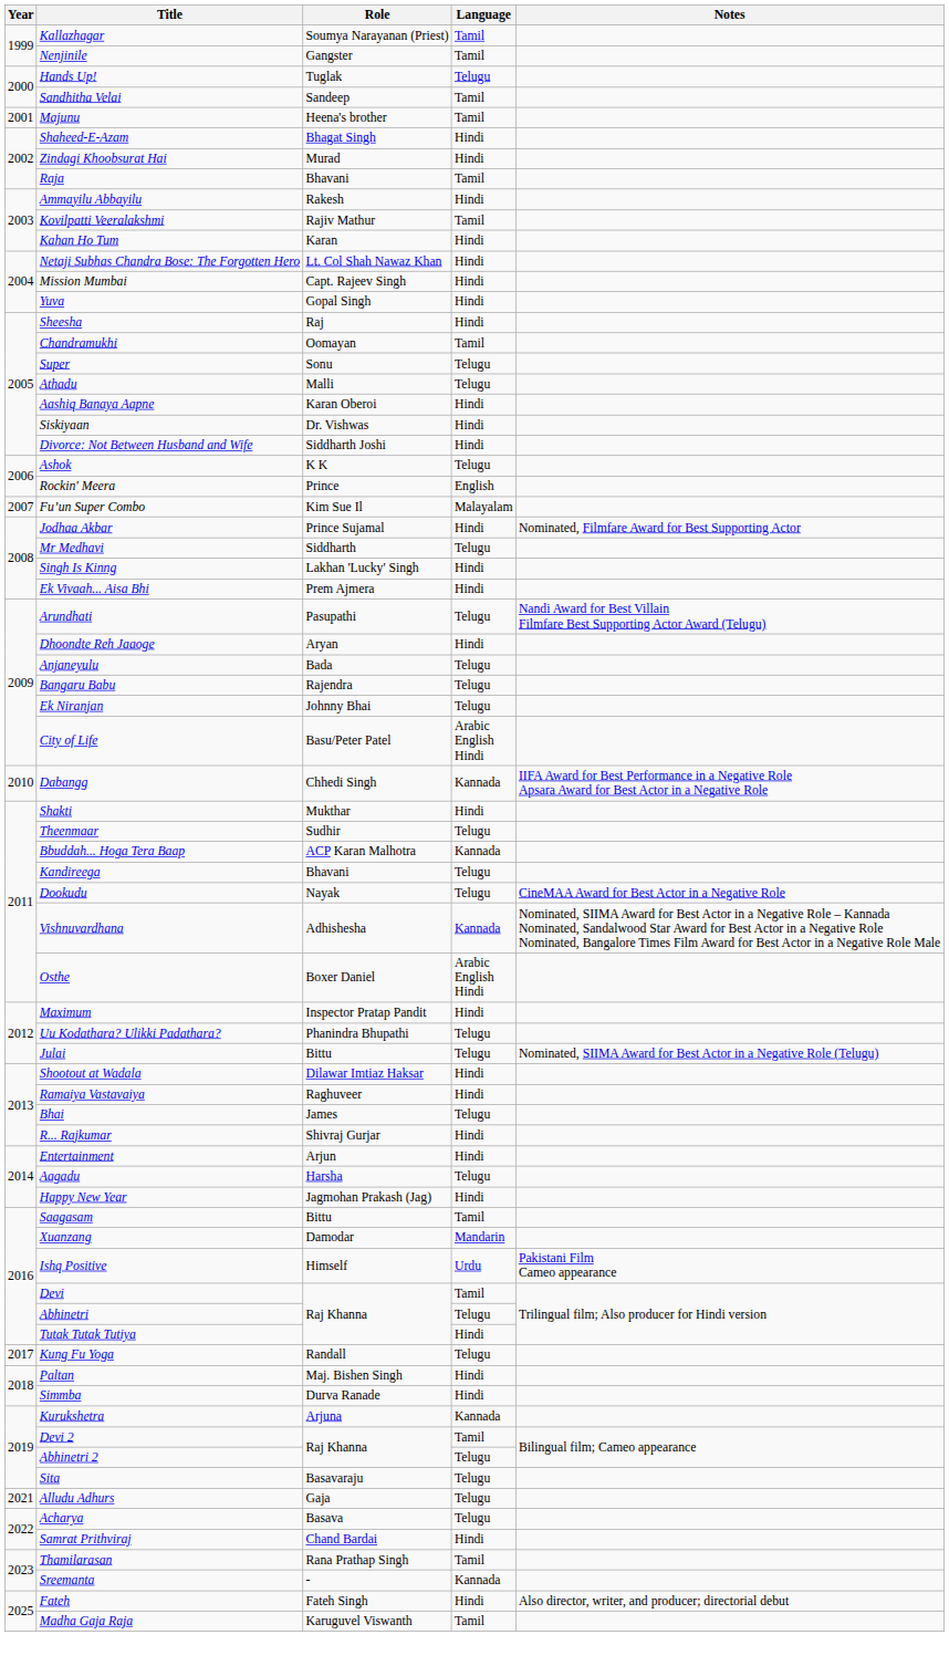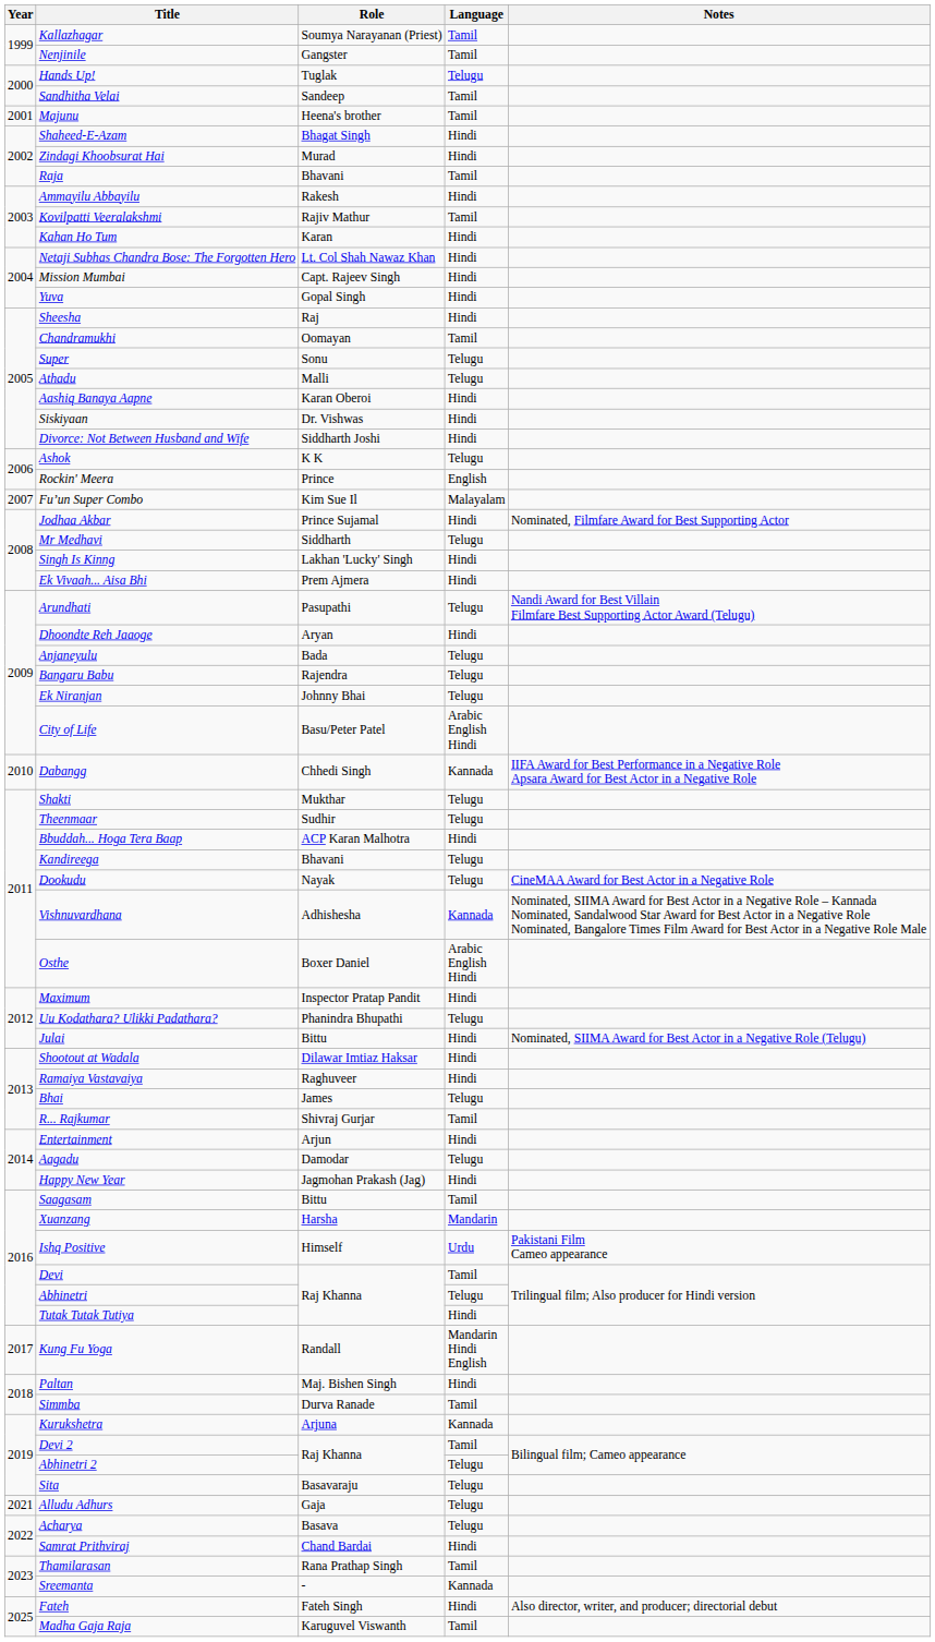 <table class="wikitable plainrowheaders sortable">
 <tr>
 <th scope="col">Year</th>
 <th scope="col">Title</th>
 <th scope="col">Role</th>
 <th scope="col">Language</th>
 <th scope="col" class="unsortable">Notes</th>
 </tr>
 <tr>
 <td rowspan="2">1999</td>
 <td><em><a href='#'>Kallazhagar</a></em></td>
 <td>Soumya Narayanan (Priest)</td>
 <td><a href='#'>Tamil</a></td>
 <td></td>
 </tr>
 <tr>
 <td><em><a href='#'>Nenjinile</a></em></td>
 <td>Gangster</td>
 <td>Tamil</td>
 <td></td>
 </tr>
 <tr>
 <td rowspan="2">2000</td>
 <td><em><a href='#'>Hands Up!</a></em></td>
 <td>Tuglak</td>
 <td><a href='#'>Telugu</a></td>
 <td></td>
 </tr>
 <tr>
 <td><em><a href='#'>Sandhitha Velai</a></em></td>
 <td>Sandeep</td>
 <td>Tamil</td>
 <td></td>
 </tr>
 <tr>
 <td>2001</td>
 <td><em><a href='#'>Majunu</a></em></td>
 <td>Heena's brother</td>
 <td>Tamil</td>
 <td></td>
 </tr>
 <tr>
 <td rowspan="3">2002</td>
 <td><em><a href='#'>Shaheed-E-Azam</a></em></td>
 <td><a href='#'>Bhagat Singh</a></td>
 <td>Hindi</td>
 <td></td>
 </tr>
 <tr>
 <td><em><a href='#'>Zindagi Khoobsurat Hai</a></em></td>
 <td>Murad</td>
 <td>Hindi</td>
 <td></td>
 </tr>
 <tr>
 <td><em><a href='#'>Raja</a></em></td>
 <td>Bhavani</td>
 <td>Tamil</td>
 <td></td>
 </tr>
 <tr>
 <td rowspan="3">2003</td>
 <td><em><a href='#'>Ammayilu Abbayilu</a></em></td>
 <td>Rakesh</td>
 <td>Hindi</td>
 <td></td>
 </tr>
 <tr>
 <td><em><a href='#'>Kovilpatti Veeralakshmi</a></em></td>
 <td>Rajiv Mathur</td>
 <td>Tamil</td>
 <td></td>
 </tr>
 <tr>
 <td><em><a href='#'>Kahan Ho Tum</a></em></td>
 <td>Karan</td>
 <td>Hindi</td>
 <td></td>
 </tr>
 <tr>
 <td rowspan="3">2004</td>
 <td><em><a href='#'>Netaji Subhas Chandra Bose: The Forgotten Hero</a></em></td>
 <td><a href='#'>Lt. Col Shah Nawaz Khan</a></td>
 <td>Hindi</td>
 <td></td>
 </tr>
 <tr>
 <td><em>Mission Mumbai</em></td>
 <td>Capt. Rajeev Singh</td>
 <td>Hindi</td>
 <td></td>
 </tr>
 <tr>
 <td><em><a href='#'>Yuva</a></em></td>
 <td>Gopal Singh</td>
 <td>Hindi</td>
 <td></td>
 </tr>
 <tr>
 <td rowspan="7">2005</td>
 <td><em><a href='#'>Sheesha</a></em></td>
 <td>Raj</td>
 <td>Hindi</td>
 <td></td>
 </tr>
 <tr>
 <td><em><a href='#'>Chandramukhi</a></em></td>
 <td>Oomayan</td>
 <td>Tamil</td>
 <td></td>
 </tr>
 <tr>
 <td><em><a href='#'>Super</a></em></td>
 <td>Sonu</td>
 <td>Telugu</td>
 <td></td>
 </tr>
 <tr>
 <td><em><a href='#'>Athadu</a></em></td>
 <td>Malli</td>
 <td>Telugu</td>
 <td></td>
 </tr>
 <tr>
 <td><em><a href='#'>Aashiq Banaya Aapne</a></em></td>
 <td>Karan Oberoi</td>
 <td>Hindi</td>
 <td></td>
 </tr>
 <tr>
 <td><em>Siskiyaan</em></td>
 <td>Dr. Vishwas</td>
 <td>Hindi</td>
 <td></td>
 </tr>
 <tr>
 <td><em><a href='#'>Divorce: Not Between Husband and Wife</a></em></td>
 <td>Siddharth Joshi</td>
 <td>Hindi</td>
 <td></td>
 </tr>
 <tr>
 <td rowspan="2">2006</td>
 <td><em><a href='#'>Ashok</a></em></td>
 <td>K K</td>
 <td>Telugu</td>
 <td></td>
 </tr>
 <tr>
 <td><em>Rockin' Meera</em></td>
 <td>Prince</td>
 <td>English</td>
 <td></td>
 </tr>
 <tr>
 <td>2007</td>
 <td><em>Fu’un Super Combo</em></td>
 <td>Kim Sue Il</td>
 <td>Malayalam</td>
 <td></td>
 </tr>
 <tr>
 <td rowspan="4">2008</td>
 <td><em><a href='#'>Jodhaa Akbar</a></em></td>
 <td>Prince Sujamal</td>
 <td>Hindi</td>
 <td>Nominated, <a href='#'>Filmfare Award for Best Supporting Actor</a></td>
 </tr>
 <tr>
 <td><em><a href='#'>Mr Medhavi</a></em></td>
 <td>Siddharth</td>
 <td>Telugu</td>
 <td></td>
 </tr>
 <tr>
 <td><em><a href='#'>Singh Is Kinng</a></em></td>
 <td>Lakhan 'Lucky' Singh</td>
 <td>Hindi</td>
 <td></td>
 </tr>
 <tr>
 <td><em><a href='#'>Ek Vivaah... Aisa Bhi</a></em></td>
 <td>Prem Ajmera</td>
 <td>Hindi</td>
 <td></td>
 </tr>
 <tr>
 <td rowspan="6">2009</td>
 <td><em><a href='#'>Arundhati</a></em></td>
 <td>Pasupathi</td>
 <td>Telugu</td>
 <td><a href='#'>Nandi Award for Best Villain</a><br><a href='#'>Filmfare Best Supporting Actor Award (Telugu)</a></td>
 </tr>
 <tr>
 <td><em><a href='#'>Dhoondte Reh Jaaoge</a></em></td>
 <td>Aryan</td>
 <td>Hindi</td>
 <td></td>
 </tr>
 <tr>
 <td><em><a href='#'>Anjaneyulu</a></em></td>
 <td>Bada</td>
 <td>Telugu</td>
 <td></td>
 </tr>
 <tr>
 <td><em><a href='#'>Bangaru Babu</a></em></td>
 <td>Rajendra</td>
 <td>Telugu</td>
 <td></td>
 </tr>
 <tr>
 <td><em><a href='#'>Ek Niranjan</a></em></td>
 <td>Johnny Bhai</td>
 <td>Telugu</td>
 <td></td>
 </tr>
 <tr>
 <td><em><a href='#'>City of Life</a></em></td>
 <td>Basu/Peter Patel</td>
 <td>Arabic<br>English<br>Hindi</td>
 <td></td>
 </tr>
 <tr>
 <td>2010</td>
 <td><em><a href='#'>Dabangg</a></em></td>
 <td>Chhedi Singh</td>
 <td>Kannada</td>
 <td><a href='#'>IIFA Award for Best Performance in a Negative Role</a><br><a href='#'>Apsara Award for Best Actor in a Negative Role</a></td>
 </tr>
 <tr>
 <td rowspan="7">2011</td>
 <td><em><a href='#'>Shakti</a></em></td>
 <td>Mukthar</td>
-<td>Hindi</td>
+<td>Telugu</td>
 <td></td>
 </tr>
 <tr>
 <td><em><a href='#'>Theenmaar</a></em></td>
 <td>Sudhir</td>
 <td>Telugu</td>
 <td></td>
 </tr>
 <tr>
 <td><em><a href='#'>Bbuddah... Hoga Tera Baap</a></em></td>
 <td><a href='#'>ACP</a> Karan Malhotra</td>
-<td>Kannada</td>
+<td>Hindi</td>
 <td></td>
 </tr>
 <tr>
 <td><em><a href='#'>Kandireega</a></em></td>
 <td>Bhavani</td>
 <td>Telugu</td>
 <td></td>
 </tr>
 <tr>
 <td><em><a href='#'>Dookudu</a></em></td>
 <td>Nayak</td>
 <td>Telugu</td>
 <td><a href='#'>CineMAA Award for Best Actor in a Negative Role</a></td>
 </tr>
 <tr>
 <td><em><a href='#'>Vishnuvardhana</a></em></td>
 <td>Adhishesha</td>
 <td><a href='#'>Kannada</a></td>
 <td>Nominated, SIIMA Award for Best Actor in a Negative Role – Kannada<br>Nominated, Sandalwood Star Award for Best Actor in a Negative Role<br>Nominated, Bangalore Times Film Award for Best Actor in a Negative Role Male</td>
 </tr>
 <tr>
 <td><em><a href='#'>Osthe</a></em></td>
 <td>Boxer Daniel</td>
 <td>Arabic<br>English<br>Hindi</td>
 <td></td>
 </tr>
 <tr>
 <td rowspan="3">2012</td>
 <td><em><a href='#'>Maximum</a></em></td>
 <td>Inspector Pratap Pandit</td>
 <td>Hindi</td>
 <td></td>
 </tr>
 <tr>
 <td><em><a href='#'>Uu Kodathara? Ulikki Padathara?</a></em></td>
 <td>Phanindra Bhupathi</td>
 <td>Telugu</td>
 <td></td>
 </tr>
 <tr>
 <td><em><a href='#'>Julai</a></em></td>
 <td>Bittu</td>
-<td>Telugu</td>
+<td>Hindi</td>
 <td>Nominated, <a href='#'>SIIMA Award for Best Actor in a Negative Role (Telugu)</a></td>
 </tr>
 <tr>
 <td rowspan="4">2013</td>
 <td><em><a href='#'>Shootout at Wadala</a></em></td>
 <td><a href='#'>Dilawar Imtiaz Haksar</a></td>
 <td>Hindi</td>
 <td></td>
 </tr>
 <tr>
 <td><em><a href='#'>Ramaiya Vastavaiya</a></em></td>
 <td>Raghuveer</td>
 <td>Hindi</td>
 <td></td>
 </tr>
 <tr>
 <td><em><a href='#'>Bhai</a></em></td>
 <td>James</td>
 <td>Telugu</td>
 <td></td>
 </tr>
 <tr>
 <td><em><a href='#'>R... Rajkumar</a></em></td>
 <td>Shivraj Gurjar</td>
-<td>Hindi</td>
+<td>Tamil</td>
 <td></td>
 </tr>
 <tr>
 <td rowspan="3">2014</td>
 <td><em><a href='#'>Entertainment</a></em></td>
 <td>Arjun</td>
 <td>Hindi</td>
 <td></td>
 </tr>
 <tr>
 <td><em><a href='#'>Aagadu</a></em></td>
-<td><a href='#'>Harsha</a></td>
+<td>Damodar</td>
 <td>Telugu</td>
 <td></td>
 </tr>
 <tr>
 <td><em><a href='#'>Happy New Year</a></em></td>
 <td>Jagmohan Prakash (Jag)</td>
 <td>Hindi</td>
 <td></td>
 </tr>
 <tr>
 <td rowspan="6">2016</td>
 <td><em><a href='#'>Saagasam</a></em></td>
 <td>Bittu</td>
 <td>Tamil</td>
 <td></td>
 </tr>
 <tr>
 <td><em><a href='#'>Xuanzang</a></em></td>
-<td>Damodar</td>
+<td><a href='#'>Harsha</a></td>
 <td><a href='#'>Mandarin</a></td>
 <td></td>
 </tr>
 <tr>
 <td><em><a href='#'>Ishq Positive</a></em></td>
 <td>Himself</td>
 <td><a href='#'>Urdu</a></td>
 <td><a href='#'>Pakistani Film</a><br>Cameo appearance</td>
 </tr>
 <tr>
 <td><em><a href='#'>Devi</a></em></td>
 <td rowspan="3">Raj Khanna</td>
 <td>Tamil</td>
 <td rowspan="3">Trilingual film; Also producer for Hindi version</td>
 </tr>
 <tr>
 <td><em><a href='#'>Abhinetri</a></em></td>
 <td>Telugu</td>
 </tr>
 <tr>
 <td><em><a href='#'>Tutak Tutak Tutiya</a></em></td>
 <td>Hindi</td>
 </tr>
 <tr>
 <td>2017</td>
 <td><em><a href='#'>Kung Fu Yoga</a></em></td>
 <td>Randall</td>
-<td>Telugu</td>
+<td>Mandarin<br>Hindi<br>English</td>
 <td></td>
 </tr>
 <tr>
 <td rowspan="2">2018</td>
 <td><em><a href='#'>Paltan</a></em></td>
 <td>Maj. Bishen Singh</td>
 <td>Hindi</td>
 <td></td>
 </tr>
 <tr>
 <td><em><a href='#'>Simmba</a></em></td>
 <td>Durva Ranade</td>
-<td>Hindi</td>
+<td>Tamil</td>
 <td></td>
 </tr>
 <tr>
 <td rowspan="4">2019</td>
 <td><em><a href='#'>Kurukshetra</a></em></td>
 <td><a href='#'>Arjuna</a></td>
 <td>Kannada</td>
 <td></td>
 </tr>
 <tr>
 <td><em><a href='#'>Devi 2</a></em></td>
 <td rowspan="2">Raj Khanna</td>
 <td>Tamil</td>
 <td rowspan="2">Bilingual film; Cameo appearance</td>
 </tr>
 <tr>
 <td><em><a href='#'>Abhinetri 2</a></em></td>
 <td>Telugu</td>
 </tr>
 <tr>
 <td><em><a href='#'>Sita</a></em></td>
 <td>Basavaraju</td>
 <td>Telugu</td>
 <td></td>
 </tr>
 <tr>
 <td rowspan="1">2021</td>
 <td><em><a href='#'>Alludu Adhurs</a></em></td>
 <td>Gaja</td>
 <td>Telugu</td>
 <td></td>
 </tr>
 <tr>
 <td rowspan="2">2022</td>
 <td><em><a href='#'>Acharya</a></em></td>
 <td>Basava</td>
 <td>Telugu</td>
 <td></td>
 </tr>
 <tr>
 <td><em><a href='#'>Samrat Prithviraj</a></em></td>
 <td><a href='#'>Chand Bardai</a></td>
 <td>Hindi</td>
 <td></td>
 </tr>
 <tr>
 <td rowspan="2">2023</td>
 <td><em><a href='#'>Thamilarasan</a></em></td>
 <td>Rana Prathap Singh</td>
 <td>Tamil</td>
 <td></td>
 </tr>
 <tr>
 <td><em><a href='#'>Sreemanta</a></em></td>
 <td>-</td>
 <td>Kannada</td>
 <td></td>
 </tr>
 <tr>
 <td rowspan="2">2025</td>
 <td><em><a href='#'>Fateh</a></em></td>
 <td>Fateh Singh</td>
 <td>Hindi</td>
 <td>Also director, writer, and producer; directorial debut</td>
 </tr>
 <tr>
 <td><em><a href='#'>Madha Gaja Raja</a></em></td>
 <td>Karuguvel Viswanth</td>
 <td>Tamil</td>
 <td></td>
 </tr>
 </table>
